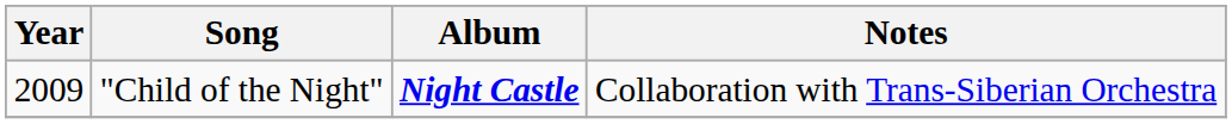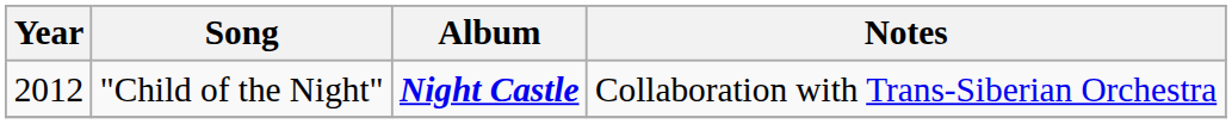 <table class="wikitable" style="text-align:left;">
 <tr>
 <th>Year</th>
 <th>Song</th>
 <th>Album</th>
 <th>Notes</th>
 </tr>
 <tr>
-<td>2009</td>
+<td>2012</td>
 <td>"Child of the Night"</td>
 <td><strong><em><a href='#'>Night Castle</a></em></strong></td>
 <td>Collaboration with <a href='#'>Trans-Siberian Orchestra</a></td>
 </tr>
 <tr>
 </tr>
 </table>
